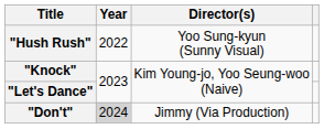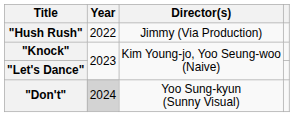 <table class="wikitable plainrowheaders" style="text-align:center">
 <tr>
 <th scope="col">Title</th>
 <th scope="col">Year</th>
 <th scope="col">Director(s)</th>
 <th scope="col"></th>
 </tr>
 <tr>
 <th scope="row">"Hush Rush"</th>
 <td>2022</td>
-<td>Yoo Sung-kyun<br>(Sunny Visual)</td>
+<td>Jimmy (Via Production)</td>
 <td></td>
 </tr>
 <tr>
 <th scope="row">"Knock"</th>
 <td rowspan="2">2023</td>
 <td rowspan="2">Kim Young-jo, Yoo Seung-woo<br>(Naive)</td>
 <td></td>
 </tr>
 <tr>
 <th scope="row">"Let's Dance"</th>
 <td></td>
 </tr>
 <tr>
 <th scope="row">"Don't"</th>
 <td style="background: lightgrey;">2024</td>
-<td>Jimmy (Via Production)</td>
+<td>Yoo Sung-kyun<br>(Sunny Visual)</td>
 <td></td>
 </tr>
 </table>
